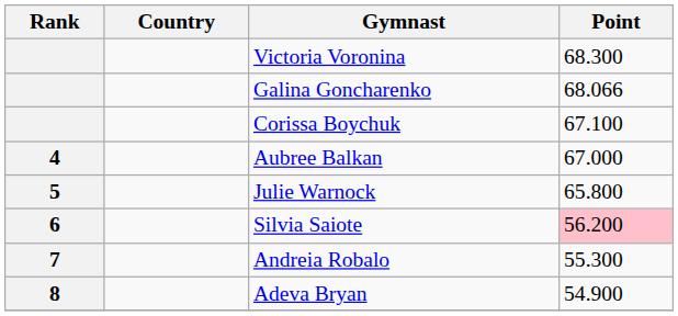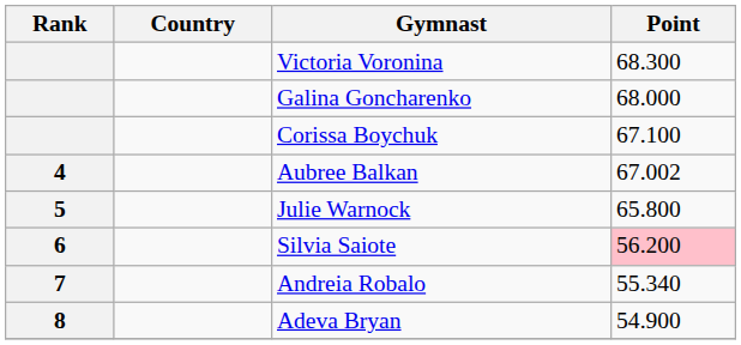 <table class="wikitable" width=500>
 <tr bgcolor="#efefef">
 <th>Rank</th>
 <th>Country</th>
 <th>Gymnast</th>
 <th>Point</th>
 </tr>
 <tr>
 <th></th>
 <td></td>
 <td><a href='#'>Victoria Voronina</a></td>
 <td>68.300</td>
 </tr>
 <tr>
 <th></th>
 <td></td>
 <td><a href='#'>Galina Goncharenko</a></td>
-<td>68.066</td>
+<td>68.000</td>
 </tr>
 <tr>
 <th></th>
 <td></td>
 <td><a href='#'>Corissa Boychuk</a></td>
 <td>67.100</td>
 </tr>
 <tr>
 <th>4</th>
 <td></td>
 <td><a href='#'>Aubree Balkan</a></td>
-<td>67.000</td>
+<td>67.002</td>
 </tr>
 <tr>
 <th>5</th>
 <td></td>
 <td><a href='#'>Julie Warnock</a></td>
 <td>65.800</td>
 </tr>
 <tr>
 <th>6</th>
 <td></td>
 <td><a href='#'>Silvia Saiote</a></td>
 <td style="background: pink;">56.200</td>
 </tr>
 <tr>
 <th>7</th>
 <td></td>
 <td><a href='#'>Andreia Robalo</a></td>
-<td>55.300</td>
+<td>55.340</td>
 </tr>
 <tr>
 <th>8</th>
 <td></td>
 <td><a href='#'>Adeva Bryan</a></td>
 <td>54.900</td>
 </tr>
 <tr>
 </tr>
 </table>
